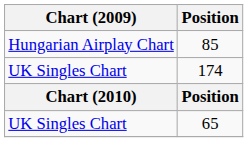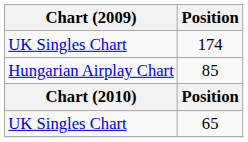 <table class="wikitable sortable">
 <tr>
 <th>Chart (2009)</th>
 <th>Position</th>
 </tr>
 <tr>
+<td><a href='#'>UK Singles Chart</a></td>
+<td style="text-align:center;">174</td>
+</tr>
+<tr>
 <td><a href='#'>Hungarian Airplay Chart</a></td>
 <td align="center">85</td>
-</tr>
-<tr>
-<td><a href='#'>UK Singles Chart</a></td>
-<td style="text-align:center;">174</td>
 </tr>
 <tr>
 <th>Chart (2010)</th>
 <th>Position</th>
 </tr>
 <tr>
 <td><a href='#'>UK Singles Chart</a></td>
 <td align="center">65</td>
 </tr>
 <tr>
 </tr>
 </table>
